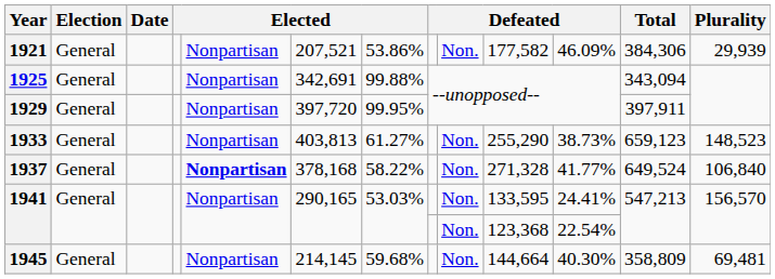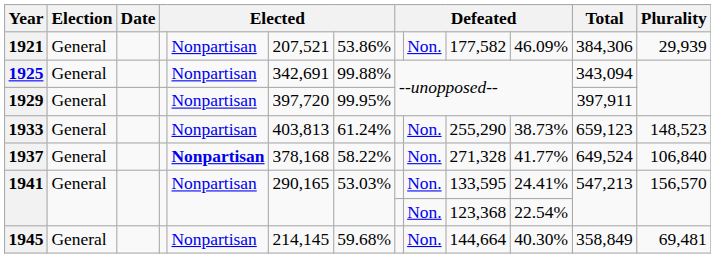 <table class=wikitable>
 <tr>
 <th>Year</th>
 <th>Election</th>
 <th>Date</th>
 <th ! colspan="4">Elected</th>
 <th ! colspan="4">Defeated</th>
 <th>Total</th>
 <th>Plurality</th>
 </tr>
 <tr>
 <th valign="top">1921</th>
 <td valign="top">General</td>
 <td valign="top"></td>
 <td valign="top"></td>
 <td valign="top" ><a href='#'>Nonpartisan</a></td>
 <td valign="top" align="right">207,521</td>
 <td valign="top" align="right">53.86%</td>
 <td valign="top"></td>
 <td valign="top" ><a href='#'>Non.</a></td>
 <td valign="top" align="right">177,582</td>
 <td valign="top" align="right">46.09%</td>
 <td valign="top" align="right">384,306</td>
 <td valign="top" align="right">29,939</td>
 </tr>
 <tr>
 <th valign="top"><a href='#'>1925</a></th>
 <td valign="top">General</td>
 <td valign="top"></td>
 <td valign="top"></td>
 <td valign="top" ><a href='#'>Nonpartisan</a></td>
 <td valign="top" align="right">342,691</td>
 <td valign="top" align="right">99.88%</td>
 <td rowspan="2" colspan="4"><em>--unopposed--</em></td>
 <td valign="top" align="right">343,094</td>
 </tr>
 <tr>
 <th valign="top">1929</th>
 <td valign="top">General</td>
 <td valign="top"></td>
 <td valign="top"></td>
 <td valign="top" ><a href='#'>Nonpartisan</a></td>
 <td valign="top" align="right">397,720</td>
 <td valign="top" align="right">99.95%</td>
 <td valign="top" align="right">397,911</td>
 </tr>
 <tr>
 <th valign="top">1933</th>
 <td valign="top">General</td>
 <td valign="top"></td>
 <td valign="top"></td>
 <td valign="top" ><a href='#'>Nonpartisan</a></td>
 <td valign="top" align="right">403,813</td>
-<td valign="top" align="right">61.27%</td>
+<td valign="top" align="right">61.24%</td>
 <td valign="top"></td>
 <td valign="top" ><a href='#'>Non.</a></td>
 <td valign="top" align="right">255,290</td>
 <td valign="top" align="right">38.73%</td>
 <td valign="top" align="right">659,123</td>
 <td valign="top" align="right">148,523</td>
 </tr>
 <tr>
 <th valign="top">1937</th>
 <td valign="top">General</td>
 <td valign="top"></td>
 <td valign="top"></td>
 <td valign="top" ><strong><a href='#'>Nonpartisan</a></strong></td>
 <td valign="top" align="right">378,168</td>
 <td valign="top" align="right">58.22%</td>
 <td valign="top"></td>
 <td valign="top" ><a href='#'>Non.</a></td>
 <td valign="top" align="right">271,328</td>
 <td valign="top" align="right">41.77%</td>
 <td valign="top" align="right">649,524</td>
 <td valign="top" align="right">106,840</td>
 </tr>
 <tr>
 <th rowspan="2" valign="top">1941</th>
 <td rowspan="2" valign="top">General</td>
 <td rowspan="2" valign="top"></td>
 <td rowspan="2" valign="top"></td>
 <td rowspan="2" valign="top" ><a href='#'>Nonpartisan</a></td>
 <td rowspan="2" valign="top" align="right">290,165</td>
 <td rowspan="2" valign="top" align="right">53.03%</td>
 <td valign="top"></td>
 <td valign="top" ><a href='#'>Non.</a></td>
 <td valign="top" align="right">133,595</td>
 <td valign="top" align="right">24.41%</td>
 <td rowspan="2" valign="top" align="right">547,213</td>
 <td rowspan="2" valign="top" align="right">156,570</td>
 </tr>
 <tr>
 <td valign="top"></td>
 <td valign="top" ><a href='#'>Non.</a></td>
 <td valign="top" align="right">123,368</td>
 <td valign="top" align="right">22.54%</td>
 </tr>
 <tr>
 <th valign="top">1945</th>
 <td valign="top">General</td>
 <td valign="top"></td>
 <td valign="top"></td>
 <td valign="top" ><a href='#'>Nonpartisan</a></td>
 <td valign="top" align="right">214,145</td>
 <td valign="top" align="right">59.68%</td>
 <td valign="top"></td>
 <td valign="top" ><a href='#'>Non.</a></td>
 <td valign="top" align="right">144,664</td>
 <td valign="top" align="right">40.30%</td>
-<td valign="top" align="right">358,809</td>
+<td valign="top" align="right">358,849</td>
 <td valign="top" align="right">69,481</td>
 </tr>
 </table>
